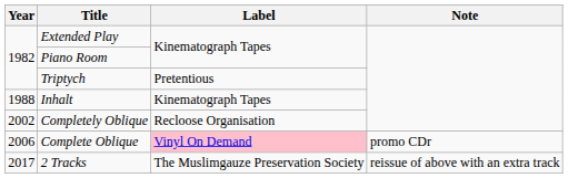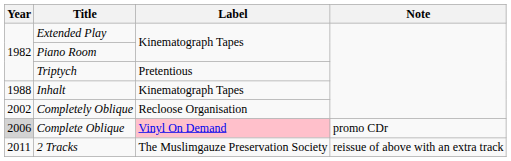 <table class="wikitable">
 <tr>
 <th>Year</th>
 <th>Title</th>
 <th>Label</th>
 <th>Note</th>
 </tr>
 <tr>
 <td rowspan=3>1982</td>
 <td><em>Extended Play</em></td>
 <td rowspan=2>Kinematograph Tapes</td>
 <td rowspan=5></td>
 </tr>
 <tr>
 <td><em>Piano Room</em></td>
 </tr>
 <tr>
 <td><em>Triptych</em></td>
 <td>Pretentious</td>
 </tr>
 <tr>
 <td>1988</td>
 <td><em>Inhalt</em></td>
 <td>Kinematograph Tapes</td>
 </tr>
 <tr>
 <td>2002</td>
 <td><em>Completely Oblique</em></td>
 <td>Recloose Organisation</td>
 </tr>
 <tr>
-<td>2006</td>
+<td style="background: lightgrey;">2006</td>
 <td><em>Complete Oblique</em></td>
 <td style="background: pink;"><a href='#'>Vinyl On Demand</a></td>
 <td>promo CDr</td>
 </tr>
 <tr>
-<td>2017</td>
+<td>2011</td>
 <td><em>2 Tracks</em></td>
 <td>The Muslimgauze Preservation Society</td>
 <td>reissue of above with an extra track</td>
 </tr>
 </table>
